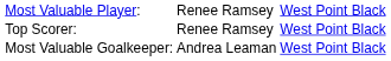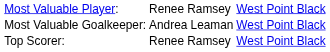 <table>
 <tr>
 <td><a href='#'>Most Valuable Player</a>:</td>
-<td>Renee Ramsey</td>
-<td><a href='#'>West Point Black</a></td>
-</tr>
-<tr>
-<td>Top Scorer:</td>
 <td>Renee Ramsey</td>
 <td><a href='#'>West Point Black</a></td>
 </tr>
 <tr>
 <td>Most Valuable Goalkeeper:</td>
 <td>Andrea Leaman</td>
 <td><a href='#'>West Point Black</a></td>
 </tr>
+<tr>
+<td>Top Scorer:</td>
+<td>Renee Ramsey</td>
+<td><a href='#'>West Point Black</a></td>
+</tr>
 </table>
